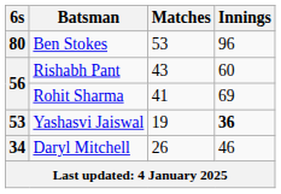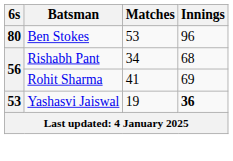 <table class="wikitable sortable">
 <tr>
 <th>6s</th>
 <th>Batsman</th>
 <th>Matches</th>
 <th>Innings</th>
 </tr>
 <tr>
 <th>80</th>
 <td> <a href='#'>Ben Stokes</a></td>
 <td>53</td>
 <td>96</td>
 </tr>
 <tr>
 <th rowspan=2>56</th>
 <td> <a href='#'>Rishabh Pant</a></td>
-<td>43</td>
-<td>60</td>
+<td>34</td>
+<td>68</td>
 </tr>
 <tr>
 <td> <a href='#'>Rohit Sharma</a></td>
 <td>41</td>
 <td>69</td>
 </tr>
 <tr>
 <th>53</th>
 <td> <a href='#'>Yashasvi Jaiswal</a></td>
 <td>19</td>
 <td><strong>36</strong></td>
 </tr>
 <tr>
-<th>34</th>
-<td> <a href='#'>Daryl Mitchell</a></td>
-<td>26</td>
-<td>46</td>
-</tr>
-<tr>
 <th colspan="4"><small>Last updated: 4 January 2025</small></th>
 </tr>
 </table>
